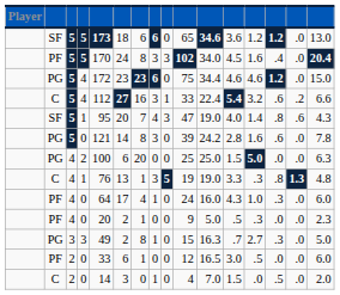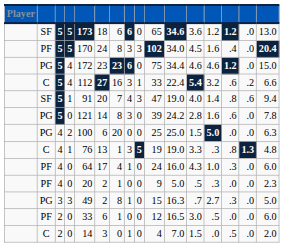 <table class="wikitable sortable" style="font-size: 95%; text-align:right;">
 <tr>
 <th style="background:#0057B7; color:#8D9093; border-top:#0C2340 3px solid; border-bottom:#0C2340 3px solid;">Player</th>
 <th style="background:#0057B7; color:#8D9093; border-top:#0C2340 3px solid; border-bottom:#0C2340 3px solid;"></th>
 <th style="background:#0057B7; color:#8D9093; border-top:#0C2340 3px solid; border-bottom:#0C2340 3px solid;"></th>
 <th style="background:#0057B7; color:#8D9093; border-top:#0C2340 3px solid; border-bottom:#0C2340 3px solid;"></th>
 <th style="background:#0057B7; color:#8D9093; border-top:#0C2340 3px solid; border-bottom:#0C2340 3px solid;"></th>
 <th style="background:#0057B7; color:#8D9093; border-top:#0C2340 3px solid; border-bottom:#0C2340 3px solid;"></th>
 <th style="background:#0057B7; color:#8D9093; border-top:#0C2340 3px solid; border-bottom:#0C2340 3px solid;"></th>
 <th style="background:#0057B7; color:#8D9093; border-top:#0C2340 3px solid; border-bottom:#0C2340 3px solid;"></th>
 <th style="background:#0057B7; color:#8D9093; border-top:#0C2340 3px solid; border-bottom:#0C2340 3px solid;"></th>
 <th style="background:#0057B7; color:#8D9093; border-top:#0C2340 3px solid; border-bottom:#0C2340 3px solid;"></th>
 <th style="background:#0057B7; color:#8D9093; border-top:#0C2340 3px solid; border-bottom:#0C2340 3px solid;"></th>
 <th style="background:#0057B7; color:#8D9093; border-top:#0C2340 3px solid; border-bottom:#0C2340 3px solid;"></th>
 <th style="background:#0057B7; color:#8D9093; border-top:#0C2340 3px solid; border-bottom:#0C2340 3px solid;"></th>
 <th style="background:#0057B7; color:#8D9093; border-top:#0C2340 3px solid; border-bottom:#0C2340 3px solid;"></th>
 <th style="background:#0057B7; color:#8D9093; border-top:#0C2340 3px solid; border-bottom:#0C2340 3px solid;"></th>
 <th style="background:#0057B7; color:#8D9093; border-top:#0C2340 3px solid; border-bottom:#0C2340 3px solid;"></th>
 </tr>
 <tr>
 <td style="text-align:left;"></td>
 <td style="text-align:center;">SF</td>
 <td style="background:#0C2340; color:#FFFFFF;"><strong>5</strong></td>
 <td style="background:#0C2340; color:#FFFFFF;"><strong>5</strong></td>
 <td style="background:#0C2340; color:#FFFFFF;"><strong>173</strong></td>
 <td>18</td>
 <td>6</td>
 <td style="background:#0C2340; color:#FFFFFF;"><strong>6</strong></td>
 <td>0</td>
 <td>65</td>
 <td style="background:#0C2340; color:#FFFFFF;"><strong>34.6</strong></td>
 <td>3.6</td>
 <td>1.2</td>
 <td style="background:#0C2340; color:#FFFFFF;"><strong>1.2</strong></td>
 <td>.0</td>
 <td>13.0</td>
 </tr>
 <tr>
 <td style="text-align:left;"></td>
 <td style="text-align:center;">PF</td>
 <td style="background:#0C2340; color:#FFFFFF;"><strong>5</strong></td>
 <td style="background:#0C2340; color:#FFFFFF;"><strong>5</strong></td>
 <td>170</td>
 <td>24</td>
 <td>8</td>
 <td>3</td>
 <td>3</td>
 <td style="background:#0C2340; color:#FFFFFF;"><strong>102</strong></td>
 <td>34.0</td>
 <td>4.5</td>
 <td>1.6</td>
 <td>.4</td>
 <td>.0</td>
 <td style="background:#0C2340; color:#FFFFFF;"><strong>20.4</strong></td>
 </tr>
 <tr>
 <td style="text-align:left;"></td>
 <td style="text-align:center;">PG</td>
 <td style="background:#0C2340; color:#FFFFFF;"><strong>5</strong></td>
 <td>4</td>
 <td>172</td>
 <td>23</td>
 <td style="background:#0C2340; color:#FFFFFF;"><strong>23</strong></td>
 <td style="background:#0C2340; color:#FFFFFF;"><strong>6</strong></td>
 <td>0</td>
 <td>75</td>
 <td>34.4</td>
 <td>4.6</td>
 <td>4.6</td>
 <td style="background:#0C2340; color:#FFFFFF;"><strong>1.2</strong></td>
 <td>.0</td>
 <td>15.0</td>
 </tr>
 <tr>
 <td style="text-align:left;"></td>
 <td style="text-align:center;">C</td>
 <td style="background:#0C2340; color:#FFFFFF;"><strong>5</strong></td>
 <td>4</td>
 <td>112</td>
 <td style="background:#0C2340; color:#FFFFFF;"><strong>27</strong></td>
 <td>16</td>
 <td>3</td>
 <td>1</td>
 <td>33</td>
 <td>22.4</td>
 <td style="background:#0C2340; color:#FFFFFF;"><strong>5.4</strong></td>
 <td>3.2</td>
 <td>.6</td>
 <td>.2</td>
 <td>6.6</td>
 </tr>
 <tr>
 <td style="text-align:left;"></td>
 <td style="text-align:center;">SF</td>
 <td style="background:#0C2340; color:#FFFFFF;"><strong>5</strong></td>
 <td>1</td>
-<td>95</td>
+<td>91</td>
 <td>20</td>
 <td>7</td>
 <td>4</td>
 <td>3</td>
 <td>47</td>
 <td>19.0</td>
 <td>4.0</td>
 <td>1.4</td>
 <td>.8</td>
 <td>.6</td>
-<td>4.3</td>
+<td>9.4</td>
 </tr>
 <tr>
 <td style="text-align:left;"></td>
 <td style="text-align:center;">PG</td>
 <td style="background:#0C2340; color:#FFFFFF;"><strong>5</strong></td>
 <td>0</td>
 <td>121</td>
 <td>14</td>
 <td>8</td>
 <td>3</td>
 <td>0</td>
 <td>39</td>
 <td>24.2</td>
 <td>2.8</td>
 <td>1.6</td>
 <td>.6</td>
 <td>.0</td>
 <td>7.8</td>
 </tr>
 <tr>
 <td style="text-align:left;"></td>
 <td style="text-align:center;">PG</td>
 <td>4</td>
 <td>2</td>
 <td>100</td>
 <td>6</td>
 <td>20</td>
 <td>0</td>
 <td>0</td>
 <td>25</td>
 <td>25.0</td>
 <td>1.5</td>
 <td style="background:#0C2340; color:#FFFFFF;"><strong>5.0</strong></td>
 <td>.0</td>
 <td>.0</td>
 <td>6.3</td>
 </tr>
 <tr>
 <td style="text-align:left;"></td>
 <td style="text-align:center;">C</td>
 <td>4</td>
 <td>1</td>
 <td>76</td>
 <td>13</td>
 <td>1</td>
 <td>3</td>
 <td style="background:#0C2340; color:#FFFFFF;"><strong>5</strong></td>
 <td>19</td>
 <td>19.0</td>
 <td>3.3</td>
 <td>.3</td>
 <td>.8</td>
 <td style="background:#0C2340; color:#FFFFFF;"><strong>1.3</strong></td>
 <td>4.8</td>
 </tr>
 <tr>
 <td style="text-align:left;"></td>
 <td style="text-align:center;">PF</td>
 <td>4</td>
 <td>0</td>
 <td>64</td>
 <td>17</td>
 <td>4</td>
 <td>1</td>
 <td>0</td>
 <td>24</td>
 <td>16.0</td>
 <td>4.3</td>
 <td>1.0</td>
 <td>.3</td>
 <td>.0</td>
 <td>6.0</td>
 </tr>
 <tr>
 <td style="text-align:left;"></td>
 <td style="text-align:center;">PF</td>
 <td>4</td>
 <td>0</td>
 <td>20</td>
 <td>2</td>
 <td>1</td>
 <td>0</td>
 <td>0</td>
 <td>9</td>
 <td>5.0</td>
 <td>.5</td>
 <td>.3</td>
 <td>.0</td>
 <td>.0</td>
 <td>2.3</td>
 </tr>
 <tr>
 <td style="text-align:left;"></td>
 <td style="text-align:center;">PG</td>
 <td>3</td>
 <td>3</td>
 <td>49</td>
 <td>2</td>
 <td>8</td>
 <td>1</td>
 <td>0</td>
 <td>15</td>
 <td>16.3</td>
 <td>.7</td>
 <td>2.7</td>
 <td>.3</td>
 <td>.0</td>
 <td>5.0</td>
 </tr>
 <tr>
 <td style="text-align:left;"></td>
 <td style="text-align:center;">PF</td>
 <td>2</td>
 <td>0</td>
 <td>33</td>
 <td>6</td>
 <td>1</td>
 <td>0</td>
 <td>0</td>
 <td>12</td>
 <td>16.5</td>
 <td>3.0</td>
 <td>.5</td>
 <td>.0</td>
 <td>.0</td>
 <td>6.0</td>
 </tr>
 <tr>
 <td style="text-align:left;"></td>
 <td style="text-align:center;">C</td>
 <td>2</td>
 <td>0</td>
 <td>14</td>
 <td>3</td>
 <td>0</td>
 <td>1</td>
 <td>0</td>
 <td>4</td>
 <td>7.0</td>
 <td>1.5</td>
 <td>.0</td>
 <td>.5</td>
 <td>.0</td>
 <td>2.0</td>
 </tr>
 </table>
